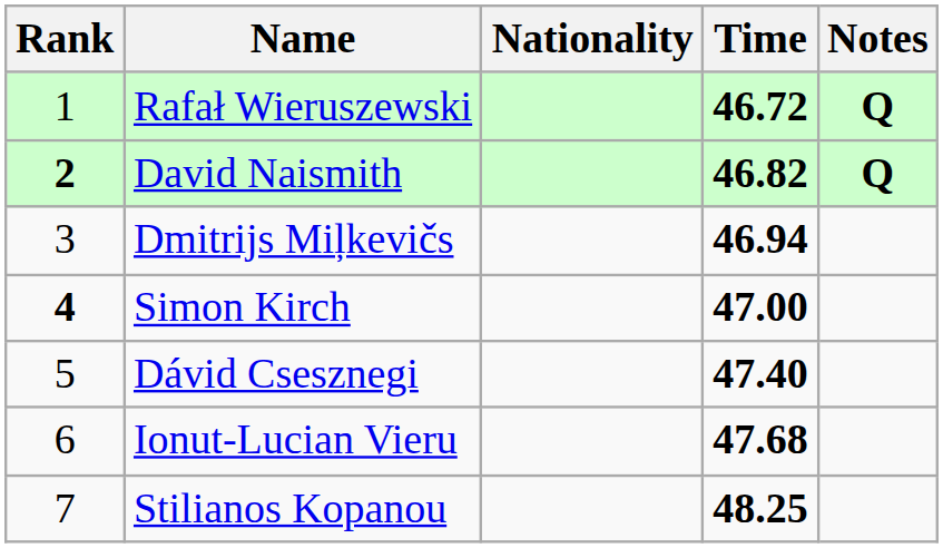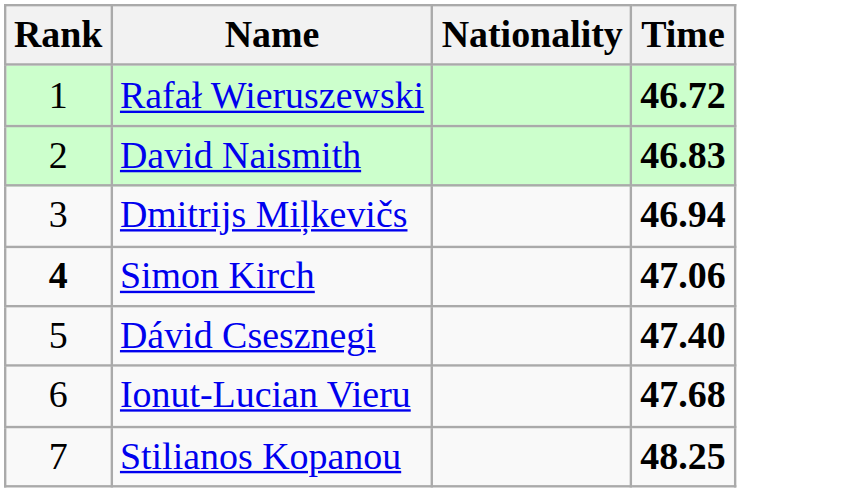 <table class="wikitable sortable" style="text-align:center">
 <tr>
 <th>Rank</th>
 <th>Name</th>
 <th>Nationality</th>
 <th>Time</th>
-<th>Notes</th>
 </tr>
 <tr bgcolor=ccffcc>
 <td>1</td>
 <td align=left><a href='#'>Rafał Wieruszewski</a></td>
 <td align=left></td>
 <td><strong>46.72</strong></td>
-<td><strong>Q</strong></td>
 </tr>
 <tr bgcolor=ccffcc>
-<td><strong>2</strong></td>
+<td>2</td>
 <td align=left><a href='#'>David Naismith</a></td>
 <td align=left></td>
-<td><strong>46.82</strong></td>
-<td><strong>Q</strong></td>
+<td><strong>46.83</strong></td>
 </tr>
 <tr>
 <td>3</td>
 <td align=left><a href='#'>Dmitrijs Miļkevičs</a></td>
 <td align=left></td>
 <td><strong>46.94</strong></td>
-<td></td>
 </tr>
 <tr>
 <td><strong>4</strong></td>
 <td align=left><a href='#'>Simon Kirch</a></td>
 <td align=left></td>
-<td><strong>47.00</strong></td>
-<td></td>
+<td><strong>47.06</strong></td>
 </tr>
 <tr>
 <td>5</td>
 <td align=left><a href='#'>Dávid Csesznegi</a></td>
 <td align=left></td>
 <td><strong>47.40</strong></td>
-<td></td>
 </tr>
 <tr>
 <td>6</td>
 <td align=left><a href='#'>Ionut-Lucian Vieru</a></td>
 <td align=left></td>
 <td><strong>47.68</strong></td>
-<td></td>
 </tr>
 <tr>
 <td>7</td>
 <td align=left><a href='#'>Stilianos Kopanou</a></td>
 <td align=left></td>
 <td><strong>48.25</strong></td>
-<td></td>
 </tr>
 </table>
